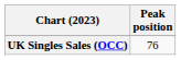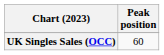 <table class="wikitable sortable plainrowheaders" style="text-align:center">
 <tr>
 <th scope="col">Chart (2023)</th>
 <th scope="col">Peak<br>position</th>
 </tr>
 <tr>
 </tr>
 <tr>
 </tr>
 <tr>
 <th scope="row">UK Singles Sales (<a href='#'>OCC</a>)</th>
-<td align="center">76</td>
+<td align="center">60</td>
 </tr>
 </table>
